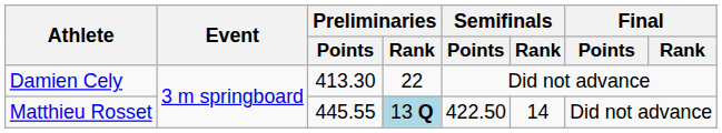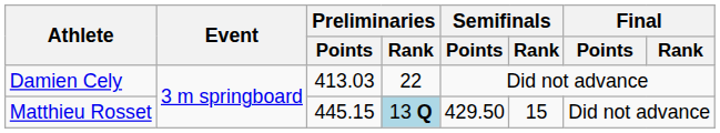 <table class=wikitable style="font-size:90%">
 <tr>
 <th rowspan="2">Athlete</th>
 <th rowspan="2">Event</th>
 <th colspan="2">Preliminaries</th>
 <th colspan="2">Semifinals</th>
 <th colspan="2">Final</th>
 </tr>
 <tr style="font-size:95%">
 <th>Points</th>
 <th>Rank</th>
 <th>Points</th>
 <th>Rank</th>
 <th>Points</th>
 <th>Rank</th>
 </tr>
 <tr align=center>
 <td align=left><a href='#'>Damien Cely</a></td>
 <td align=left rowspan=2><a href='#'>3 m springboard</a></td>
-<td>413.30</td>
+<td>413.03</td>
 <td>22</td>
 <td colspan=4>Did not advance</td>
 </tr>
 <tr align=center>
 <td align=left><a href='#'>Matthieu Rosset</a></td>
-<td>445.55</td>
+<td>445.15</td>
 <td style="background: lightblue;">13 <strong>Q</strong></td>
-<td>422.50</td>
-<td>14</td>
+<td>429.50</td>
+<td>15</td>
 <td colspan=4>Did not advance</td>
 </tr>
 </table>
